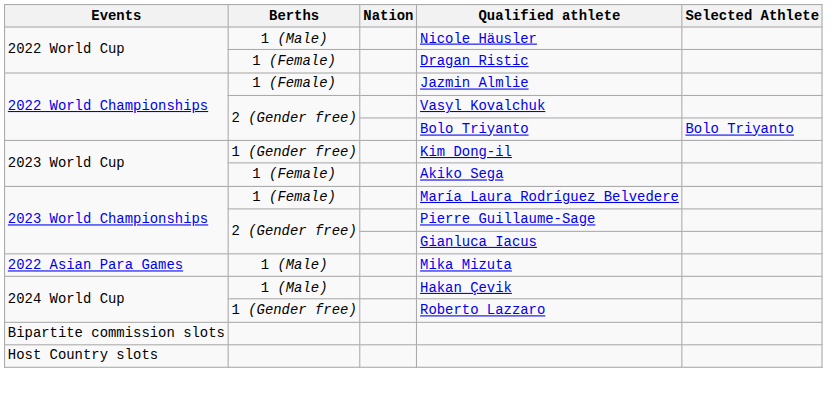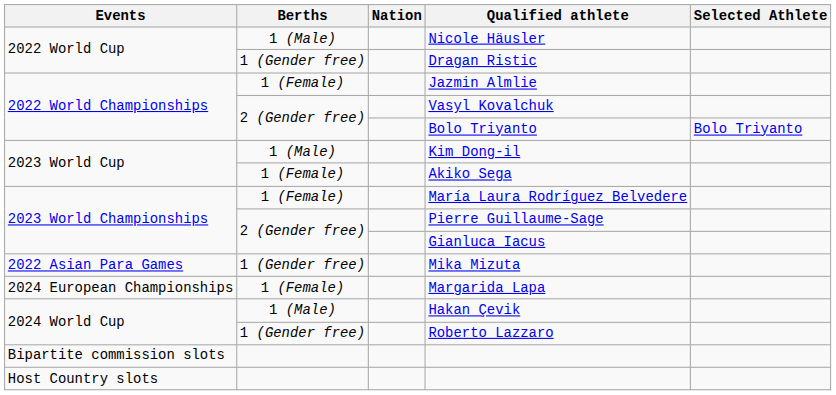 <table class="wikitable">
 <tr>
 <th>Events</th>
 <th>Berths</th>
 <th>Nation</th>
 <th>Qualified athlete</th>
 <th>Selected Athlete</th>
 </tr>
 <tr>
 <td rowspan="2">2022 World Cup</td>
 <td align=center>1 <em>(Male)</em></td>
 <td></td>
 <td><a href='#'>Nicole Häusler</a></td>
 <td></td>
 </tr>
 <tr>
-<td align=center>1 <em>(Female)</em></td>
+<td align=center>1 <em>(Gender free)</em></td>
 <td></td>
 <td><a href='#'>Dragan Ristic</a></td>
 <td></td>
 </tr>
 <tr>
 <td rowspan="3"><a href='#'>2022 World Championships</a></td>
 <td align=center>1 <em>(Female)</em></td>
 <td></td>
 <td><a href='#'>Jazmin Almlie</a></td>
 <td></td>
 </tr>
 <tr>
 <td rowspan="2" align=center>2 <em>(Gender free)</em></td>
 <td></td>
 <td><a href='#'>Vasyl Kovalchuk</a></td>
 <td></td>
 </tr>
 <tr>
 <td></td>
 <td><a href='#'>Bolo Triyanto</a></td>
 <td><a href='#'>Bolo Triyanto</a></td>
 </tr>
 <tr>
 <td rowspan="2">2023 World Cup</td>
-<td align=center>1 <em>(Gender free)</em></td>
+<td align=center>1 <em>(Male)</em></td>
 <td></td>
 <td><a href='#'>Kim Dong-il</a></td>
 <td></td>
 </tr>
 <tr>
 <td align=center>1 <em>(Female)</em></td>
 <td></td>
 <td><a href='#'>Akiko Sega</a></td>
 <td></td>
 </tr>
 <tr>
 <td rowspan="3"><a href='#'>2023 World Championships</a></td>
 <td align=center>1 <em>(Female)</em></td>
 <td></td>
 <td><a href='#'>María Laura Rodríguez Belvedere</a></td>
 <td></td>
 </tr>
 <tr>
 <td rowspan="2" align=center>2 <em>(Gender free)</em></td>
 <td></td>
 <td><a href='#'>Pierre Guillaume-Sage</a></td>
 <td></td>
 </tr>
 <tr>
 <td></td>
 <td><a href='#'>Gianluca Iacus</a></td>
 <td></td>
 </tr>
 <tr>
 <td><a href='#'>2022 Asian Para Games</a></td>
-<td align=center>1 <em>(Male)</em></td>
+<td align=center>1 <em>(Gender free)</em></td>
 <td></td>
 <td><a href='#'>Mika Mizuta</a></td>
+<td></td>
+</tr>
+<tr>
+<td>2024 European Championships</td>
+<td align=center>1 <em>(Female)</em></td>
+<td></td>
+<td><a href='#'>Margarida Lapa</a></td>
 <td></td>
 </tr>
 <tr>
 <td rowspan="2">2024 World Cup</td>
 <td align=center>1 <em>(Male)</em></td>
 <td></td>
 <td><a href='#'>Hakan Çevik</a></td>
 <td></td>
 </tr>
 <tr>
 <td align=center>1 <em>(Gender free)</em></td>
 <td></td>
 <td><a href='#'>Roberto Lazzaro</a></td>
 <td></td>
 </tr>
 <tr>
 <td>Bipartite commission slots</td>
 <td></td>
 <td></td>
 <td></td>
 <td></td>
 </tr>
 <tr>
 <td>Host Country slots</td>
 <td></td>
 <td></td>
 <td></td>
 <td></td>
 </tr>
 </table>
